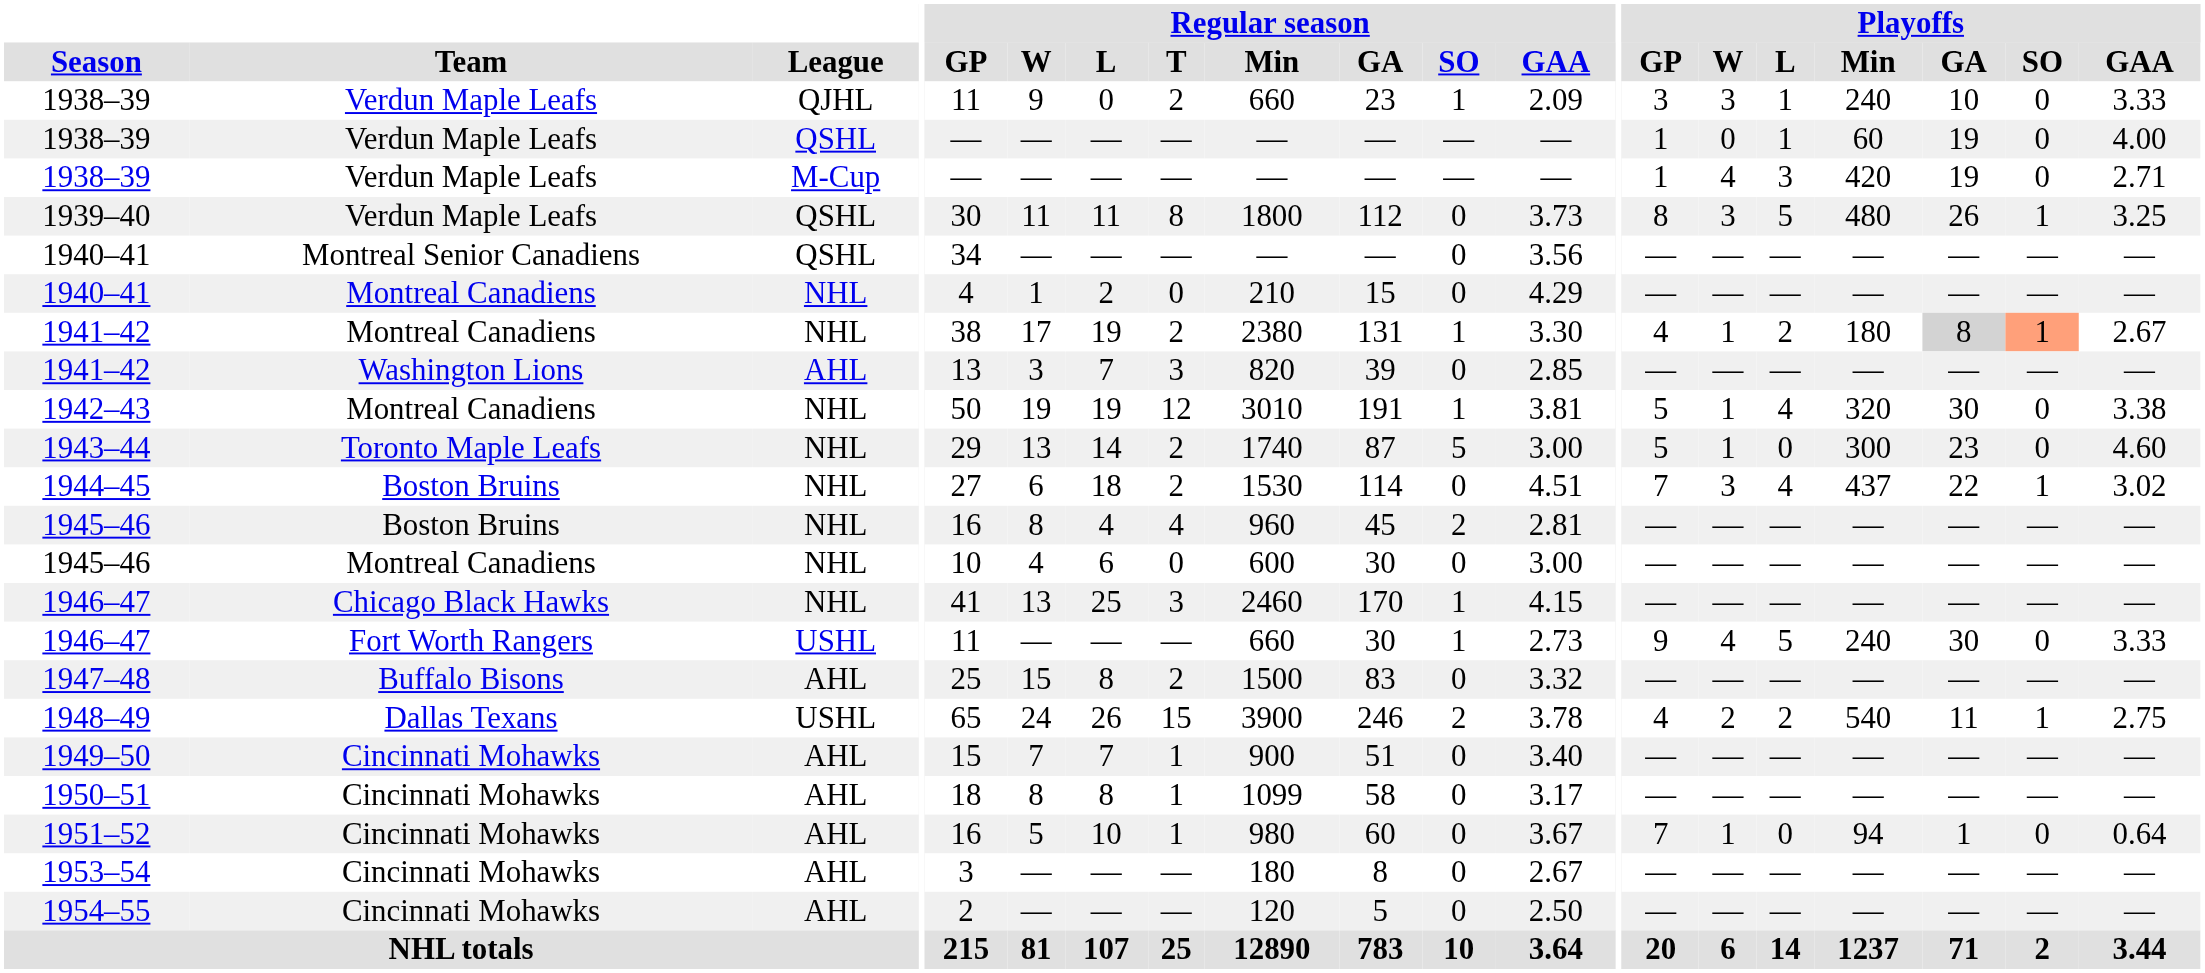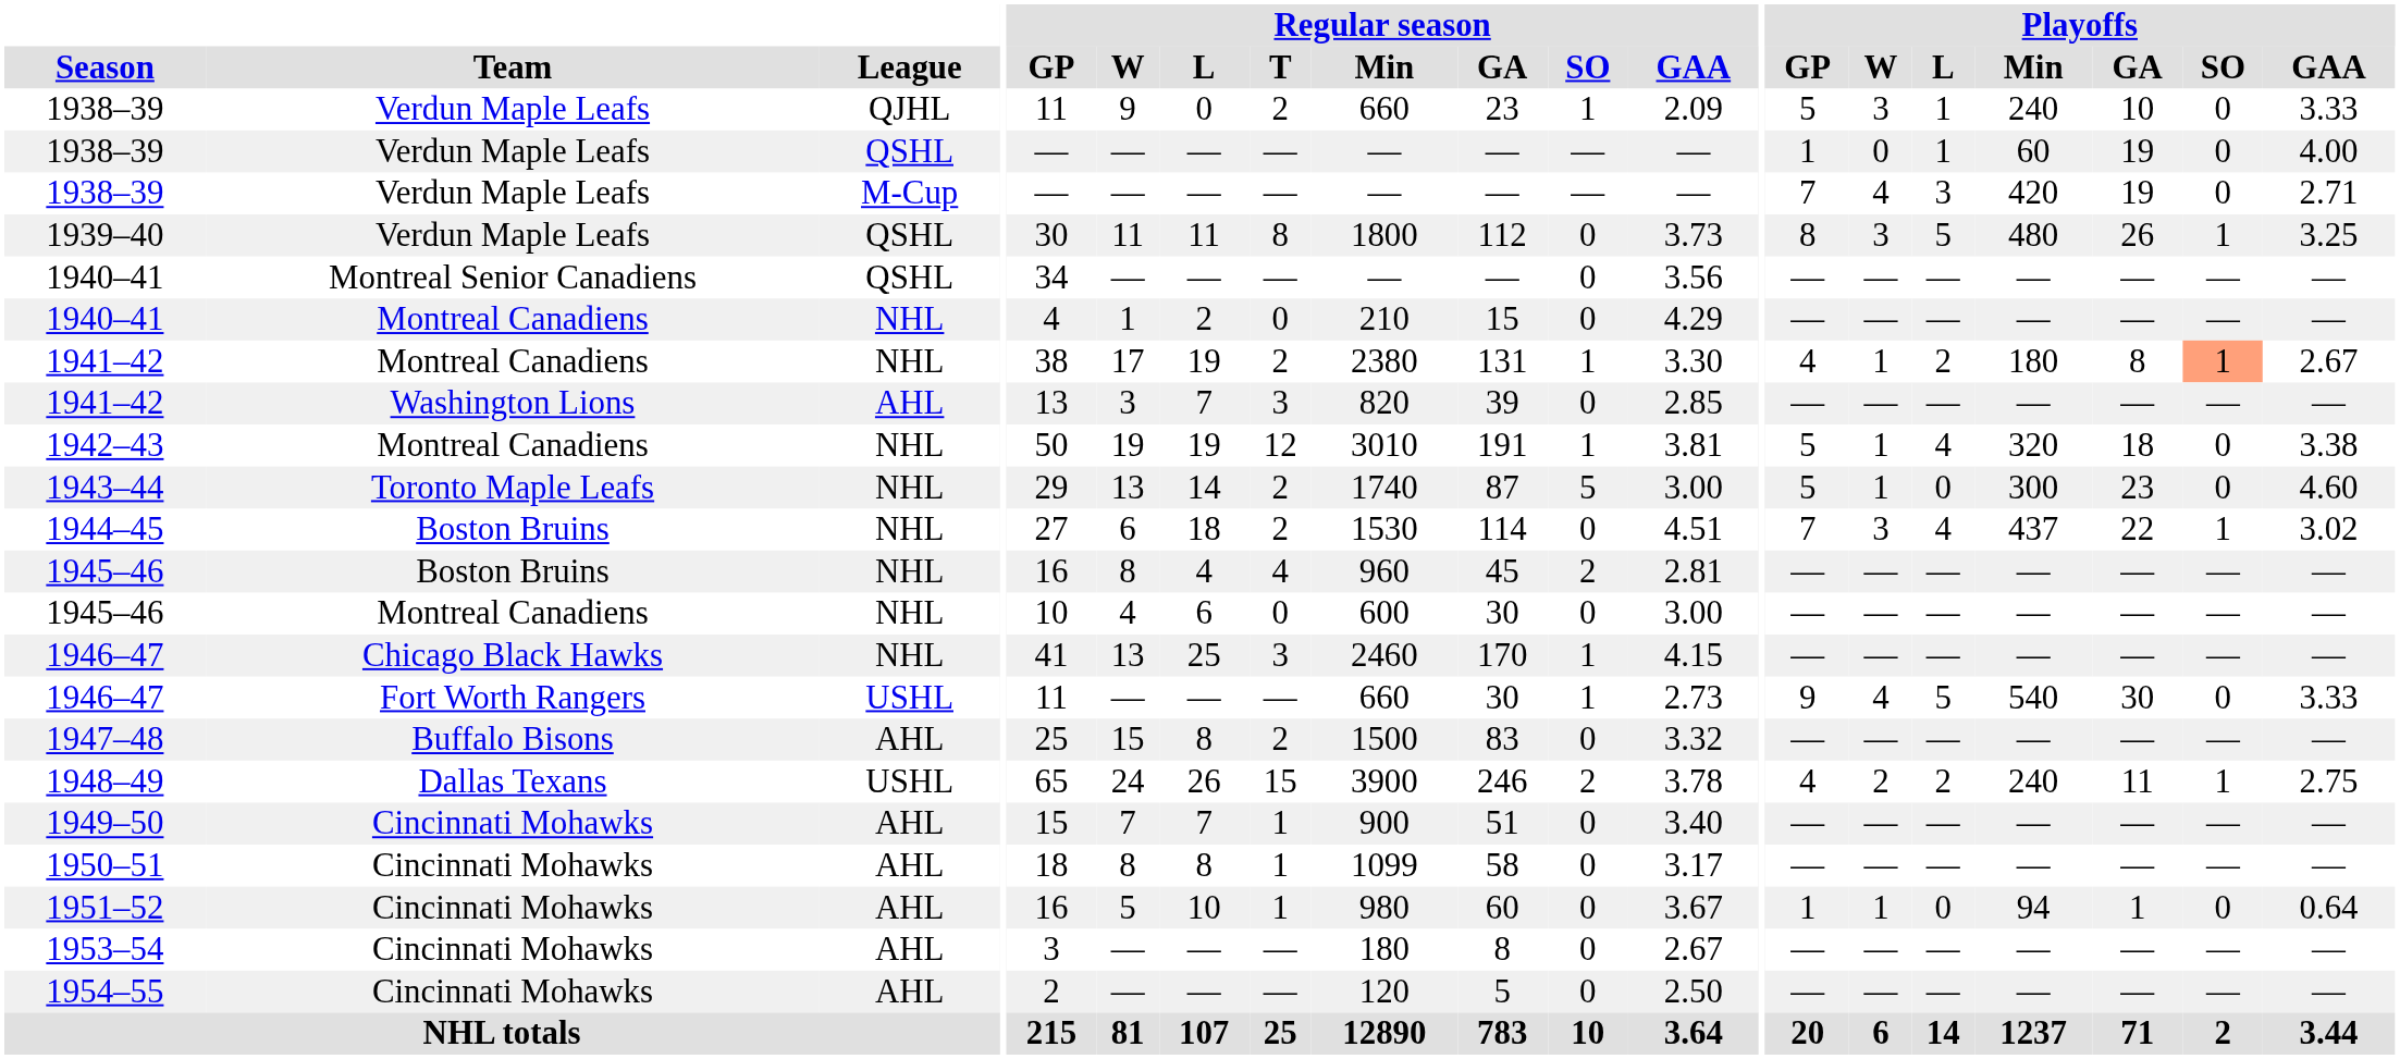 <table border="0" cellpadding="1" cellspacing="0" style="width:90%; text-align:center;">
 <tr bgcolor="#e0e0e0">
 <th colspan="3" bgcolor="#ffffff"></th>
 <th rowspan="99" bgcolor="#ffffff"></th>
 <th colspan="8" bgcolor="#e0e0e0"><a href='#'>Regular season</a></th>
 <th rowspan="99" bgcolor="#ffffff"></th>
 <th colspan="7" bgcolor="#e0e0e0"><a href='#'>Playoffs</a></th>
 </tr>
 <tr bgcolor="#e0e0e0">
 <th><a href='#'>Season</a></th>
 <th>Team</th>
 <th>League</th>
 <th>GP</th>
 <th>W</th>
 <th>L</th>
 <th>T</th>
 <th>Min</th>
 <th>GA</th>
 <th><a href='#'>SO</a></th>
 <th><a href='#'>GAA</a></th>
 <th>GP</th>
 <th>W</th>
 <th>L</th>
 <th>Min</th>
 <th>GA</th>
 <th>SO</th>
 <th>GAA</th>
 </tr>
 <tr>
 <td>1938–39</td>
 <td><a href='#'>Verdun Maple Leafs</a></td>
 <td>QJHL</td>
 <td>11</td>
 <td>9</td>
 <td>0</td>
 <td>2</td>
 <td>660</td>
 <td>23</td>
 <td>1</td>
 <td>2.09</td>
-<td>3</td>
+<td>5</td>
 <td>3</td>
 <td>1</td>
 <td>240</td>
 <td>10</td>
 <td>0</td>
 <td>3.33</td>
 </tr>
 <tr bgcolor="#f0f0f0">
 <td>1938–39</td>
 <td>Verdun Maple Leafs</td>
 <td><a href='#'>QSHL</a></td>
 <td>—</td>
 <td>—</td>
 <td>—</td>
 <td>—</td>
 <td>—</td>
 <td>—</td>
 <td>—</td>
 <td>—</td>
 <td>1</td>
 <td>0</td>
 <td>1</td>
 <td>60</td>
 <td>19</td>
 <td>0</td>
 <td>4.00</td>
 </tr>
 <tr>
 <td><a href='#'>1938–39</a></td>
 <td>Verdun Maple Leafs</td>
 <td><a href='#'>M-Cup</a></td>
 <td>—</td>
 <td>—</td>
 <td>—</td>
 <td>—</td>
 <td>—</td>
 <td>—</td>
 <td>—</td>
 <td>—</td>
-<td>1</td>
+<td>7</td>
 <td>4</td>
 <td>3</td>
 <td>420</td>
 <td>19</td>
 <td>0</td>
 <td>2.71</td>
 </tr>
 <tr bgcolor="#f0f0f0">
 <td>1939–40</td>
 <td>Verdun Maple Leafs</td>
 <td>QSHL</td>
 <td>30</td>
 <td>11</td>
 <td>11</td>
 <td>8</td>
 <td>1800</td>
 <td>112</td>
 <td>0</td>
 <td>3.73</td>
 <td>8</td>
 <td>3</td>
 <td>5</td>
 <td>480</td>
 <td>26</td>
 <td>1</td>
 <td>3.25</td>
 </tr>
 <tr>
 <td>1940–41</td>
 <td>Montreal Senior Canadiens</td>
 <td>QSHL</td>
 <td>34</td>
 <td>—</td>
 <td>—</td>
 <td>—</td>
 <td>—</td>
 <td>—</td>
 <td>0</td>
 <td>3.56</td>
 <td>—</td>
 <td>—</td>
 <td>—</td>
 <td>—</td>
 <td>—</td>
 <td>—</td>
 <td>—</td>
 </tr>
 <tr bgcolor="#f0f0f0">
 <td><a href='#'>1940–41</a></td>
 <td><a href='#'>Montreal Canadiens</a></td>
 <td><a href='#'>NHL</a></td>
 <td>4</td>
 <td>1</td>
 <td>2</td>
 <td>0</td>
 <td>210</td>
 <td>15</td>
 <td>0</td>
 <td>4.29</td>
 <td>—</td>
 <td>—</td>
 <td>—</td>
 <td>—</td>
 <td>—</td>
 <td>—</td>
 <td>—</td>
 </tr>
 <tr>
 <td><a href='#'>1941–42</a></td>
 <td>Montreal Canadiens</td>
 <td>NHL</td>
 <td>38</td>
 <td>17</td>
 <td>19</td>
 <td>2</td>
 <td>2380</td>
 <td>131</td>
 <td>1</td>
 <td>3.30</td>
 <td>4</td>
 <td>1</td>
 <td>2</td>
 <td>180</td>
-<td style="background: lightgrey;">8</td>
+<td>8</td>
 <td style="background: lightsalmon;">1</td>
 <td>2.67</td>
 </tr>
 <tr bgcolor="#f0f0f0">
 <td><a href='#'>1941–42</a></td>
 <td><a href='#'>Washington Lions</a></td>
 <td><a href='#'>AHL</a></td>
 <td>13</td>
 <td>3</td>
 <td>7</td>
 <td>3</td>
 <td>820</td>
 <td>39</td>
 <td>0</td>
 <td>2.85</td>
 <td>—</td>
 <td>—</td>
 <td>—</td>
 <td>—</td>
 <td>—</td>
 <td>—</td>
 <td>—</td>
 </tr>
 <tr>
 <td><a href='#'>1942–43</a></td>
 <td>Montreal Canadiens</td>
 <td>NHL</td>
 <td>50</td>
 <td>19</td>
 <td>19</td>
 <td>12</td>
 <td>3010</td>
 <td>191</td>
 <td>1</td>
 <td>3.81</td>
 <td>5</td>
 <td>1</td>
 <td>4</td>
 <td>320</td>
-<td>30</td>
+<td>18</td>
 <td>0</td>
 <td>3.38</td>
 </tr>
 <tr bgcolor="#f0f0f0">
 <td><a href='#'>1943–44</a></td>
 <td><a href='#'>Toronto Maple Leafs</a></td>
 <td>NHL</td>
 <td>29</td>
 <td>13</td>
 <td>14</td>
 <td>2</td>
 <td>1740</td>
 <td>87</td>
 <td>5</td>
 <td>3.00</td>
 <td>5</td>
 <td>1</td>
 <td>0</td>
 <td>300</td>
 <td>23</td>
 <td>0</td>
 <td>4.60</td>
 </tr>
 <tr>
 <td><a href='#'>1944–45</a></td>
 <td><a href='#'>Boston Bruins</a></td>
 <td>NHL</td>
 <td>27</td>
 <td>6</td>
 <td>18</td>
 <td>2</td>
 <td>1530</td>
 <td>114</td>
 <td>0</td>
 <td>4.51</td>
 <td>7</td>
 <td>3</td>
 <td>4</td>
 <td>437</td>
 <td>22</td>
 <td>1</td>
 <td>3.02</td>
 </tr>
 <tr bgcolor="#f0f0f0">
 <td><a href='#'>1945–46</a></td>
 <td>Boston Bruins</td>
 <td>NHL</td>
 <td>16</td>
 <td>8</td>
 <td>4</td>
 <td>4</td>
 <td>960</td>
 <td>45</td>
 <td>2</td>
 <td>2.81</td>
 <td>—</td>
 <td>—</td>
 <td>—</td>
 <td>—</td>
 <td>—</td>
 <td>—</td>
 <td>—</td>
 </tr>
 <tr>
 <td>1945–46</td>
 <td>Montreal Canadiens</td>
 <td>NHL</td>
 <td>10</td>
 <td>4</td>
 <td>6</td>
 <td>0</td>
 <td>600</td>
 <td>30</td>
 <td>0</td>
 <td>3.00</td>
 <td>—</td>
 <td>—</td>
 <td>—</td>
 <td>—</td>
 <td>—</td>
 <td>—</td>
 <td>—</td>
 </tr>
 <tr bgcolor="#f0f0f0">
 <td><a href='#'>1946–47</a></td>
 <td><a href='#'>Chicago Black Hawks</a></td>
 <td>NHL</td>
 <td>41</td>
 <td>13</td>
 <td>25</td>
 <td>3</td>
 <td>2460</td>
 <td>170</td>
 <td>1</td>
 <td>4.15</td>
 <td>—</td>
 <td>—</td>
 <td>—</td>
 <td>—</td>
 <td>—</td>
 <td>—</td>
 <td>—</td>
 </tr>
 <tr>
 <td><a href='#'>1946–47</a></td>
 <td><a href='#'>Fort Worth Rangers</a></td>
 <td><a href='#'>USHL</a></td>
 <td>11</td>
 <td>—</td>
 <td>—</td>
 <td>—</td>
 <td>660</td>
 <td>30</td>
 <td>1</td>
 <td>2.73</td>
 <td>9</td>
 <td>4</td>
 <td>5</td>
-<td>240</td>
+<td>540</td>
 <td>30</td>
 <td>0</td>
 <td>3.33</td>
 </tr>
 <tr bgcolor="#f0f0f0">
 <td><a href='#'>1947–48</a></td>
 <td><a href='#'>Buffalo Bisons</a></td>
 <td>AHL</td>
 <td>25</td>
 <td>15</td>
 <td>8</td>
 <td>2</td>
 <td>1500</td>
 <td>83</td>
 <td>0</td>
 <td>3.32</td>
 <td>—</td>
 <td>—</td>
 <td>—</td>
 <td>—</td>
 <td>—</td>
 <td>—</td>
 <td>—</td>
 </tr>
 <tr>
 <td><a href='#'>1948–49</a></td>
 <td><a href='#'>Dallas Texans</a></td>
 <td>USHL</td>
 <td>65</td>
 <td>24</td>
 <td>26</td>
 <td>15</td>
 <td>3900</td>
 <td>246</td>
 <td>2</td>
 <td>3.78</td>
 <td>4</td>
 <td>2</td>
 <td>2</td>
-<td>540</td>
+<td>240</td>
 <td>11</td>
 <td>1</td>
 <td>2.75</td>
 </tr>
 <tr bgcolor="#f0f0f0">
 <td><a href='#'>1949–50</a></td>
 <td><a href='#'>Cincinnati Mohawks</a></td>
 <td>AHL</td>
 <td>15</td>
 <td>7</td>
 <td>7</td>
 <td>1</td>
 <td>900</td>
 <td>51</td>
 <td>0</td>
 <td>3.40</td>
 <td>—</td>
 <td>—</td>
 <td>—</td>
 <td>—</td>
 <td>—</td>
 <td>—</td>
 <td>—</td>
 </tr>
 <tr>
 <td><a href='#'>1950–51</a></td>
 <td>Cincinnati Mohawks</td>
 <td>AHL</td>
 <td>18</td>
 <td>8</td>
 <td>8</td>
 <td>1</td>
 <td>1099</td>
 <td>58</td>
 <td>0</td>
 <td>3.17</td>
 <td>—</td>
 <td>—</td>
 <td>—</td>
 <td>—</td>
 <td>—</td>
 <td>—</td>
 <td>—</td>
 </tr>
 <tr bgcolor="#f0f0f0">
 <td><a href='#'>1951–52</a></td>
 <td>Cincinnati Mohawks</td>
 <td>AHL</td>
 <td>16</td>
 <td>5</td>
 <td>10</td>
 <td>1</td>
 <td>980</td>
 <td>60</td>
 <td>0</td>
 <td>3.67</td>
-<td>7</td>
+<td>1</td>
 <td>1</td>
 <td>0</td>
 <td>94</td>
 <td>1</td>
 <td>0</td>
 <td>0.64</td>
 </tr>
 <tr>
 <td><a href='#'>1953–54</a></td>
 <td>Cincinnati Mohawks</td>
 <td>AHL</td>
 <td>3</td>
 <td>—</td>
 <td>—</td>
 <td>—</td>
 <td>180</td>
 <td>8</td>
 <td>0</td>
 <td>2.67</td>
 <td>—</td>
 <td>—</td>
 <td>—</td>
 <td>—</td>
 <td>—</td>
 <td>—</td>
 <td>—</td>
 </tr>
 <tr bgcolor="#f0f0f0">
 <td><a href='#'>1954–55</a></td>
 <td>Cincinnati Mohawks</td>
 <td>AHL</td>
 <td>2</td>
 <td>—</td>
 <td>—</td>
 <td>—</td>
 <td>120</td>
 <td>5</td>
 <td>0</td>
 <td>2.50</td>
 <td>—</td>
 <td>—</td>
 <td>—</td>
 <td>—</td>
 <td>—</td>
 <td>—</td>
 <td>—</td>
 </tr>
 <tr bgcolor="#e0e0e0">
 <th colspan="3">NHL totals</th>
 <th>215</th>
 <th>81</th>
 <th>107</th>
 <th>25</th>
 <th>12890</th>
 <th>783</th>
 <th>10</th>
 <th>3.64</th>
 <th>20</th>
 <th>6</th>
 <th>14</th>
 <th>1237</th>
 <th>71</th>
 <th>2</th>
 <th>3.44</th>
 </tr>
 </table>
